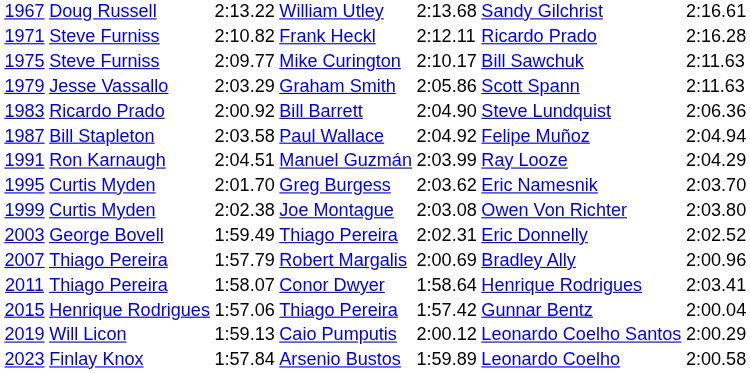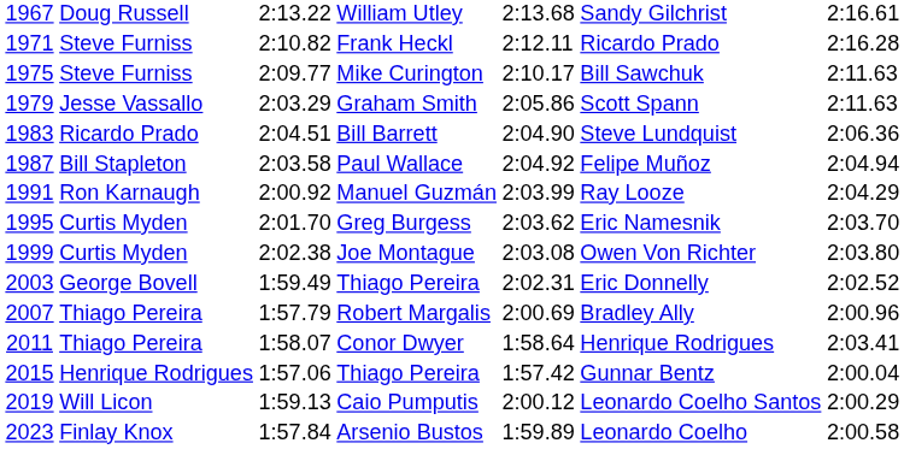 <table>
 <tr>
 <td align=center><a href='#'>1967</a></td>
 <td> <a href='#'>Doug Russell</a></td>
 <td>2:13.22</td>
 <td> <a href='#'>William Utley</a></td>
 <td>2:13.68</td>
 <td> <a href='#'>Sandy Gilchrist</a></td>
 <td>2:16.61</td>
 </tr>
 <tr>
 <td align=center><a href='#'>1971</a></td>
 <td> <a href='#'>Steve Furniss</a></td>
 <td>2:10.82</td>
 <td> <a href='#'>Frank Heckl</a></td>
 <td>2:12.11</td>
 <td> <a href='#'>Ricardo Prado</a></td>
 <td>2:16.28</td>
 </tr>
 <tr>
 <td align=center><a href='#'>1975</a></td>
 <td> <a href='#'>Steve Furniss</a></td>
 <td>2:09.77</td>
 <td> <a href='#'>Mike Curington</a></td>
 <td>2:10.17</td>
 <td> <a href='#'>Bill Sawchuk</a></td>
 <td>2:11.63</td>
 </tr>
 <tr>
 <td align=center><a href='#'>1979</a></td>
 <td> <a href='#'>Jesse Vassallo</a></td>
 <td>2:03.29</td>
 <td> <a href='#'>Graham Smith</a></td>
 <td>2:05.86</td>
 <td> <a href='#'>Scott Spann</a></td>
 <td>2:11.63</td>
 </tr>
 <tr>
 <td align=center><a href='#'>1983</a></td>
 <td> <a href='#'>Ricardo Prado</a></td>
-<td>2:00.92</td>
+<td>2:04.51</td>
 <td> <a href='#'>Bill Barrett</a></td>
 <td>2:04.90</td>
 <td> <a href='#'>Steve Lundquist</a></td>
 <td>2:06.36</td>
 </tr>
 <tr>
 <td align=center><a href='#'>1987</a></td>
 <td> <a href='#'>Bill Stapleton</a></td>
 <td>2:03.58</td>
 <td> <a href='#'>Paul Wallace</a></td>
 <td>2:04.92</td>
 <td> <a href='#'>Felipe Muñoz</a></td>
 <td>2:04.94</td>
 </tr>
 <tr>
 <td align=center><a href='#'>1991</a></td>
 <td> <a href='#'>Ron Karnaugh</a></td>
-<td>2:04.51</td>
+<td>2:00.92</td>
 <td> <a href='#'>Manuel Guzmán</a></td>
 <td>2:03.99</td>
 <td> <a href='#'>Ray Looze</a></td>
 <td>2:04.29</td>
 </tr>
 <tr>
 <td align=center><a href='#'>1995</a></td>
 <td> <a href='#'>Curtis Myden</a></td>
 <td>2:01.70</td>
 <td> <a href='#'>Greg Burgess</a></td>
 <td>2:03.62</td>
 <td> <a href='#'>Eric Namesnik</a></td>
 <td>2:03.70</td>
 </tr>
 <tr>
 <td align=center><a href='#'>1999</a></td>
 <td> <a href='#'>Curtis Myden</a></td>
 <td>2:02.38</td>
 <td> <a href='#'>Joe Montague</a></td>
 <td>2:03.08</td>
 <td> <a href='#'>Owen Von Richter</a></td>
 <td>2:03.80</td>
 </tr>
 <tr>
 <td align=center><a href='#'>2003</a></td>
 <td> <a href='#'>George Bovell</a></td>
 <td>1:59.49</td>
 <td> <a href='#'>Thiago Pereira</a></td>
 <td>2:02.31</td>
 <td> <a href='#'>Eric Donnelly</a></td>
 <td>2:02.52</td>
 </tr>
 <tr>
 <td align=center><a href='#'>2007</a></td>
 <td> <a href='#'>Thiago Pereira</a></td>
 <td>1:57.79</td>
 <td> <a href='#'>Robert Margalis</a></td>
 <td>2:00.69</td>
 <td> <a href='#'>Bradley Ally</a></td>
 <td>2:00.96</td>
 </tr>
 <tr>
 <td align=center><a href='#'>2011</a></td>
 <td> <a href='#'>Thiago Pereira</a></td>
 <td>1:58.07</td>
 <td> <a href='#'>Conor Dwyer</a></td>
 <td>1:58.64</td>
 <td> <a href='#'>Henrique Rodrigues</a></td>
 <td>2:03.41</td>
 </tr>
 <tr>
 <td align=center><a href='#'>2015</a></td>
 <td> <a href='#'>Henrique Rodrigues</a></td>
 <td>1:57.06</td>
 <td> <a href='#'>Thiago Pereira</a></td>
 <td>1:57.42</td>
 <td> <a href='#'>Gunnar Bentz</a></td>
 <td>2:00.04</td>
 </tr>
 <tr>
 <td align=center><a href='#'>2019</a></td>
 <td> <a href='#'>Will Licon</a></td>
 <td>1:59.13</td>
 <td> <a href='#'>Caio Pumputis</a></td>
 <td>2:00.12</td>
 <td> <a href='#'>Leonardo Coelho Santos</a></td>
 <td>2:00.29</td>
 </tr>
 <tr>
 <td align=center><a href='#'>2023</a></td>
 <td> <a href='#'>Finlay Knox</a></td>
 <td>1:57.84</td>
 <td> <a href='#'>Arsenio Bustos</a></td>
 <td>1:59.89</td>
 <td> <a href='#'>Leonardo Coelho</a></td>
 <td>2:00.58</td>
 </tr>
 </table>
